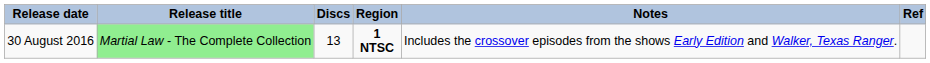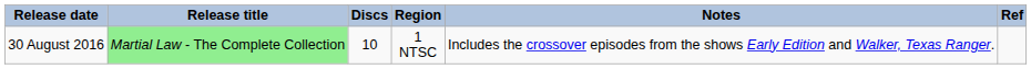 <table class="wikitable">
 <tr>
 <th style="background:#B0C4DE;">Release date<br></th>
 <th style="background:#B0C4DE;">Release title<br></th>
 <th style="background:#B0C4DE;">Discs<br></th>
 <th style="background:#B0C4DE;">Region<br></th>
 <th style="background:#B0C4DE;">Notes<br></th>
 <th style="background:#B0C4DE;">Ref</th>
 </tr>
 <tr style="text-align:center;">
 <td>30 August 2016</td>
 <td style="background: lightgreen;"><em>Martial Law</em> - The Complete Collection</td>
-<td>13</td>
-<td><strong>1 <br> NTSC</strong></td>
+<td>10</td>
+<td>1 <br> NTSC</td>
 <td>Includes the <a href='#'>crossover</a> episodes from the shows <em><a href='#'>Early Edition</a></em> and <em><a href='#'>Walker, Texas Ranger</a></em>.</td>
 <td></td>
 </tr>
 </table>
